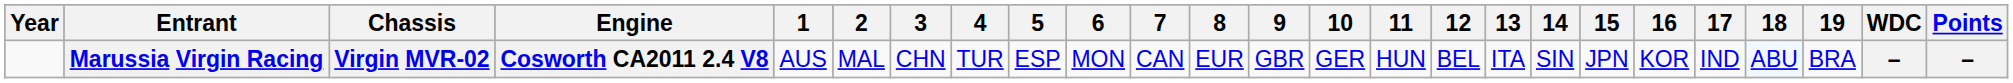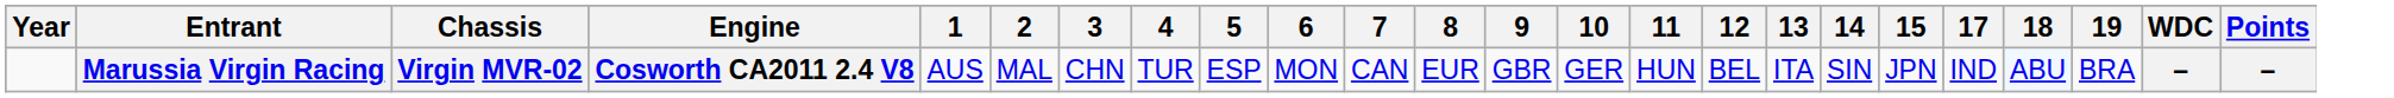 <table class="wikitable" style="text-align:center; font-size:85%">
 <tr>
 <th>Year</th>
 <th>Entrant</th>
 <th>Chassis</th>
 <th>Engine</th>
 <th>1</th>
 <th>2</th>
 <th>3</th>
 <th>4</th>
 <th>5</th>
 <th>6</th>
 <th>7</th>
 <th>8</th>
 <th>9</th>
 <th>10</th>
 <th>11</th>
 <th>12</th>
 <th>13</th>
 <th>14</th>
 <th>15</th>
-<th>16</th>
 <th>17</th>
 <th>18</th>
 <th>19</th>
 <th>WDC</th>
 <th><a href='#'>Points</a></th>
 </tr>
 <tr>
 <td></td>
 <th nowrap><a href='#'>Marussia</a> <a href='#'>Virgin Racing</a></th>
 <th nowrap><a href='#'>Virgin</a> <a href='#'>MVR-02</a></th>
 <th nowrap><a href='#'>Cosworth</a> CA2011 2.4 <a href='#'>V8</a></th>
 <td><a href='#'>AUS</a></td>
 <td><a href='#'>MAL</a></td>
 <td><a href='#'>CHN</a></td>
 <td><a href='#'>TUR</a></td>
 <td><a href='#'>ESP</a></td>
 <td><a href='#'>MON</a></td>
 <td><a href='#'>CAN</a></td>
 <td><a href='#'>EUR</a></td>
 <td><a href='#'>GBR</a></td>
 <td><a href='#'>GER</a></td>
 <td><a href='#'>HUN</a></td>
 <td><a href='#'>BEL</a></td>
 <td><a href='#'>ITA</a></td>
 <td><a href='#'>SIN</a></td>
 <td><a href='#'>JPN</a></td>
-<td><a href='#'>KOR</a></td>
 <td><a href='#'>IND</a></td>
 <td style="background:#F1F8FF;"><a href='#'>ABU</a><br></td>
 <td><a href='#'>BRA</a></td>
 <th>–</th>
 <th>–</th>
 </tr>
 </table>
